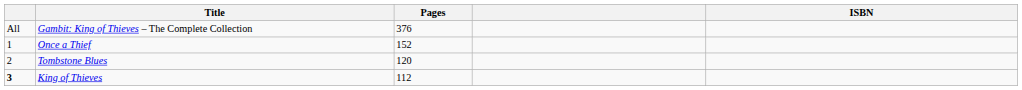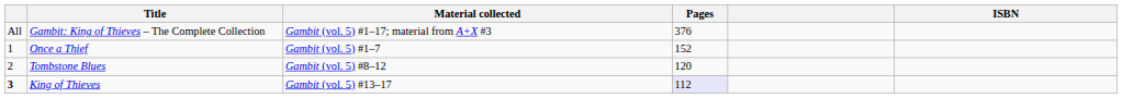 <table class="wikitable" style="text-align:left;" width="100%">
 <tr>
 <th width="2%"></th>
 <th width="23%">Title</th>
+<th>Material collected</th>
 <th width="5%">Pages</th>
 <th width="15%"></th>
 <th width="20%">ISBN</th>
 </tr>
 <tr>
 <td>All</td>
 <td><em><a href='#'>Gambit: King of Thieves</a></em> – The Complete Collection</td>
+<td><a href='#'><em>Gambit</em> (vol. 5)</a> #1–17; material from <em><a href='#'>A+X</a></em> #3</td>
 <td>376</td>
 <td></td>
 <td></td>
 </tr>
 <tr>
 <td>1</td>
 <td><em><a href='#'>Once a Thief</a></em></td>
+<td><a href='#'><em>Gambit</em> (vol. 5)</a> #1–7</td>
 <td>152</td>
 <td></td>
 <td></td>
 </tr>
 <tr>
 <td>2</td>
 <td><em><a href='#'>Tombstone Blues</a></em></td>
+<td><a href='#'><em>Gambit</em> (vol. 5)</a> #8–12</td>
 <td>120</td>
 <td></td>
 <td></td>
 </tr>
 <tr>
 <td><strong>3</strong></td>
 <td><em><a href='#'>King of Thieves</a></em></td>
-<td>112</td>
+<td><a href='#'><em>Gambit</em> (vol. 5)</a> #13–17</td>
+<td style="background: lavender;">112</td>
 <td></td>
 <td></td>
 </tr>
 </table>
